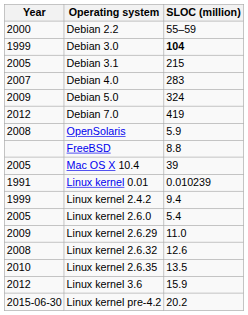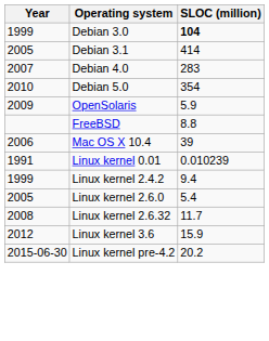 <table class="wikitable" summary="Operating Systems SLOC Sizes">
 <tr>
 <th>Year</th>
 <th>Operating system</th>
 <th>SLOC (million)</th>
-</tr>
-<tr>
-<td>2000</td>
-<td>Debian 2.2</td>
-<td>55–59</td>
 </tr>
 <tr>
 <td>1999</td>
 <td>Debian 3.0</td>
 <td><strong>104</strong></td>
 </tr>
 <tr>
 <td>2005</td>
 <td>Debian 3.1</td>
-<td>215</td>
+<td>414</td>
 </tr>
 <tr>
 <td>2007</td>
 <td>Debian 4.0</td>
 <td>283</td>
 </tr>
 <tr>
-<td>2009</td>
+<td>2010</td>
 <td>Debian 5.0</td>
-<td>324</td>
+<td>354</td>
 </tr>
 <tr>
-<td>2012</td>
-<td>Debian 7.0</td>
-<td>419</td>
-</tr>
-<tr>
-<td>2008</td>
+<td>2009</td>
 <td><a href='#'>OpenSolaris</a></td>
 <td>5.9</td>
 </tr>
 <tr>
 <td></td>
 <td><a href='#'>FreeBSD</a></td>
 <td>8.8</td>
 </tr>
 <tr>
-<td>2005</td>
+<td>2006</td>
 <td><a href='#'>Mac OS X</a> 10.4</td>
 <td>39</td>
 </tr>
 <tr>
 <td>1991</td>
 <td><a href='#'>Linux kernel</a> 0.01</td>
 <td>0.010239</td>
 </tr>
 <tr>
 <td>1999</td>
 <td>Linux kernel 2.4.2</td>
 <td>9.4</td>
 </tr>
 <tr>
 <td>2005</td>
 <td>Linux kernel 2.6.0</td>
 <td>5.4</td>
 </tr>
 <tr>
-<td>2009</td>
-<td>Linux kernel 2.6.29</td>
-<td>11.0</td>
-</tr>
-<tr>
 <td>2008</td>
 <td>Linux kernel 2.6.32</td>
-<td>12.6</td>
-</tr>
-<tr>
-<td>2010</td>
-<td>Linux kernel 2.6.35</td>
-<td>13.5</td>
+<td>11.7</td>
 </tr>
 <tr>
 <td>2012</td>
 <td>Linux kernel 3.6</td>
 <td>15.9</td>
 </tr>
 <tr>
 <td>2015-06-30</td>
 <td>Linux kernel pre-4.2</td>
 <td>20.2</td>
 </tr>
 </table>
